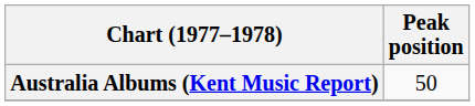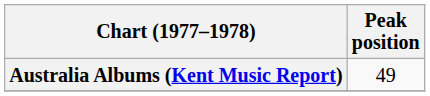 <table class="wikitable sortable plainrowheaders" style="text-align:center">
 <tr>
 <th scope="col">Chart (1977–1978)</th>
 <th scope="col">Peak<br>position</th>
 </tr>
 <tr>
 <th scope="row">Australia Albums (<a href='#'>Kent Music Report</a>)</th>
-<td>50</td>
+<td>49</td>
 </tr>
 <tr>
 </tr>
 <tr>
 </tr>
 <tr>
 </tr>
 <tr>
 </tr>
 </table>
